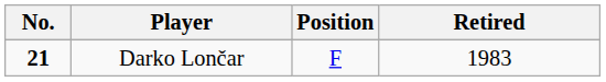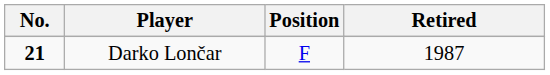 <table class="wikitable" style="text-align:center">
 <tr>
 <th width=40px>No.</th>
 <th width=150px>Player</th>
 <th width=40px>Position</th>
 <th width=150px>Retired</th>
 </tr>
 <tr>
 </tr>
 <tr>
 <td><strong>21</strong></td>
 <td>Darko Lončar</td>
 <td><a href='#'>F</a></td>
-<td>1983</td>
+<td>1987</td>
 </tr>
 </table>
